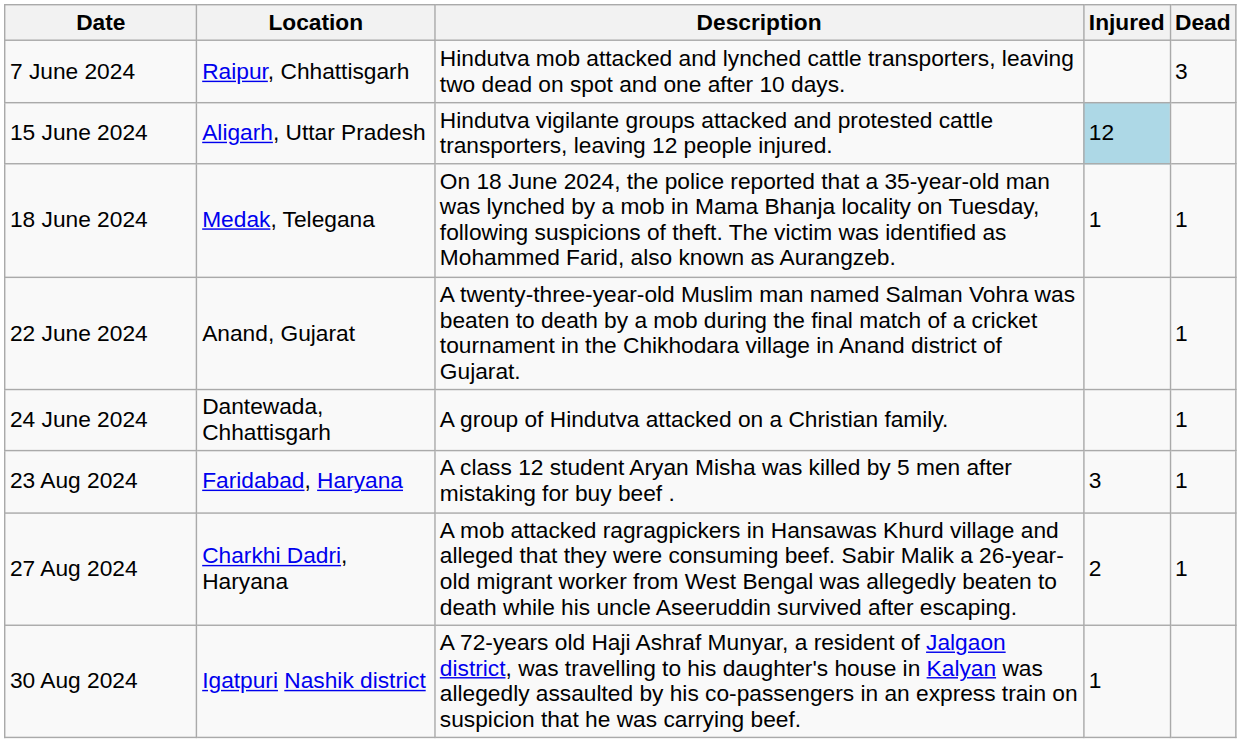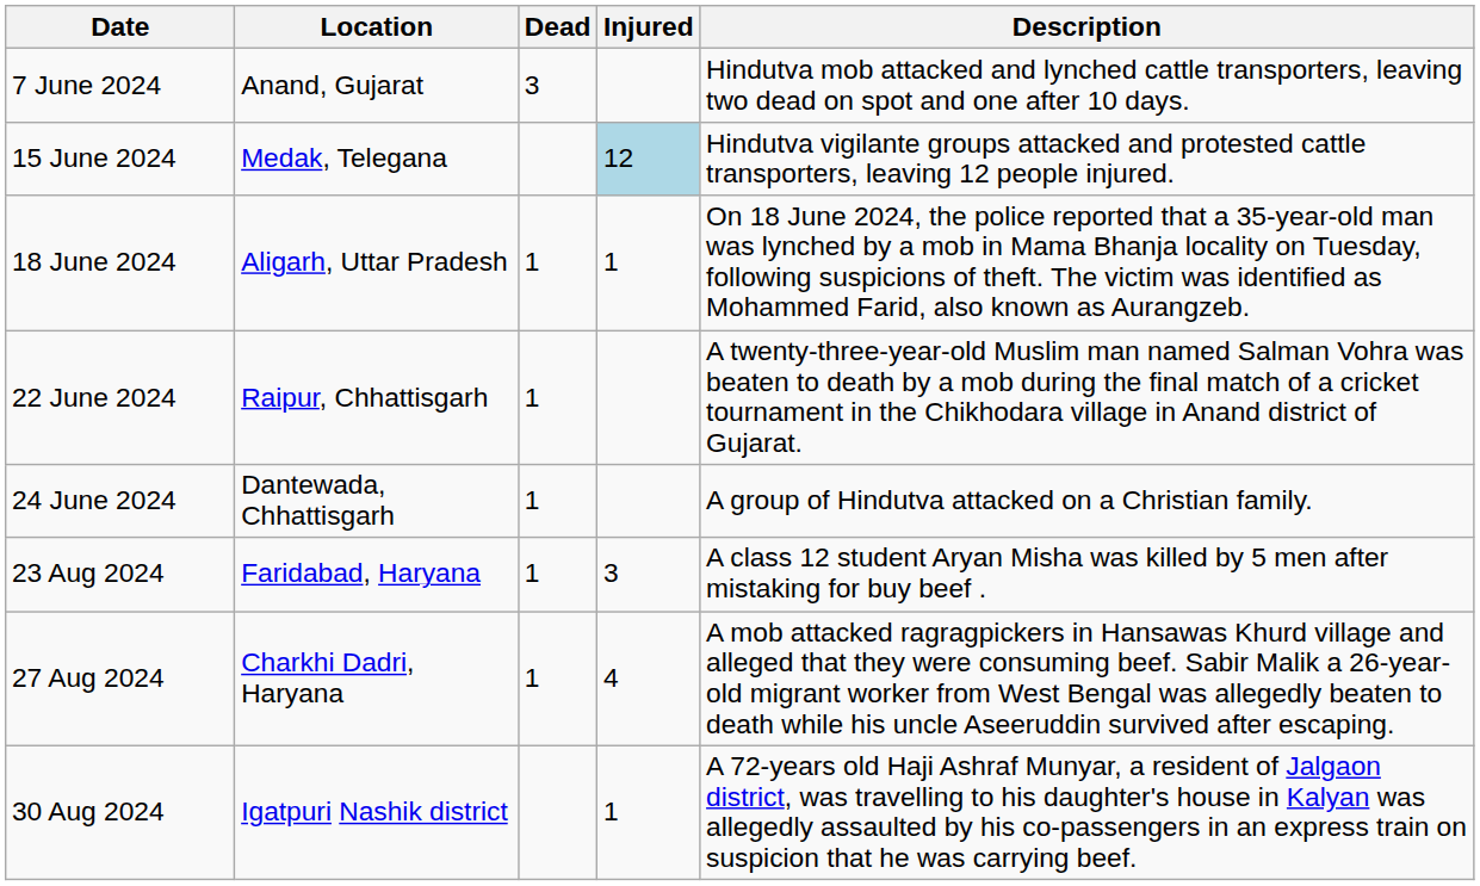 <table class="wikitable sortable">
 <tr>
 <th scope="col" style="width: 8rem;">Date</th>
 <th scope="col" style="width: 10rem;">Location</th>
+<th data-sort-type="number">Dead</th>
+<th data-sort-type="number">Injured</th>
 <th class="unsortable">Description</th>
-<th data-sort-type="number">Injured</th>
-<th data-sort-type="number">Dead</th>
 </tr>
 <tr>
 <td>7 June 2024</td>
-<td><bdi><a href='#'>Raipur</a>, Chhattisgarh</bdi></td>
+<td>Anand, Gujarat</td>
+<td>3</td>
+<td></td>
 <td>Hindutva mob attacked and lynched cattle transporters, leaving two dead on spot and one after 10 days.</td>
-<td></td>
-<td>3</td>
 </tr>
 <tr>
 <td>15 June 2024</td>
-<td><a href='#'>Aligarh</a>, Uttar Pradesh</td>
+<td><a href='#'>Medak</a>, Telegana</td>
+<td></td>
+<td style="background: lightblue;">12</td>
 <td>Hindutva vigilante groups attacked and protested cattle transporters, leaving 12 people injured.</td>
-<td style="background: lightblue;">12</td>
-<td></td>
 </tr>
 <tr>
 <td>18 June 2024</td>
-<td><a href='#'>Medak</a>, Telegana</td>
-<td>On 18 June 2024, the police reported that a 35-year-old man was lynched by a mob in Mama Bhanja locality on Tuesday, following suspicions of theft. The victim was identified as Mohammed Farid, also known as Aurangzeb.</td>
+<td><a href='#'>Aligarh</a>, Uttar Pradesh</td>
 <td>1</td>
 <td>1</td>
+<td>On 18 June 2024, the police reported that a 35-year-old man was lynched by a mob in Mama Bhanja locality on Tuesday, following suspicions of theft. The victim was identified as Mohammed Farid, also known as Aurangzeb.</td>
 </tr>
 <tr>
 <td>22 June 2024</td>
-<td>Anand, Gujarat</td>
+<td><bdi><a href='#'>Raipur</a>, Chhattisgarh</bdi></td>
+<td>1</td>
+<td></td>
 <td>A twenty-three-year-old Muslim man named Salman Vohra was beaten to death by a mob during the final match of a cricket tournament in the Chikhodara village in Anand district of Gujarat.</td>
-<td></td>
-<td>1</td>
 </tr>
 <tr>
 <td>24 June 2024</td>
 <td>Dantewada, Chhattisgarh</td>
+<td>1</td>
+<td></td>
 <td>A group of Hindutva attacked on a Christian family.</td>
-<td></td>
-<td>1</td>
 </tr>
 <tr>
 <td>23 Aug 2024</td>
 <td><a href='#'>Faridabad</a>, <a href='#'>Haryana</a></td>
+<td>1</td>
+<td>3</td>
 <td>A class 12 student Aryan Misha was killed by 5 men after mistaking for buy beef .</td>
-<td>3</td>
-<td>1</td>
 </tr>
 <tr>
 <td>27 Aug 2024</td>
 <td><a href='#'>Charkhi Dadri</a>, Haryana</td>
+<td>1</td>
+<td>4</td>
 <td>A mob attacked ragragpickers in Hansawas Khurd village and alleged that they were consuming beef. Sabir Malik a 26-year-old migrant worker from West Bengal was allegedly beaten to death while his uncle Aseeruddin survived after escaping.</td>
-<td>2</td>
-<td>1</td>
 </tr>
 <tr>
 <td>30 Aug 2024</td>
 <td><a href='#'>Igatpuri</a> <a href='#'>Nashik district</a></td>
+<td></td>
+<td>1</td>
 <td>A 72-years old Haji Ashraf Munyar, a resident of <a href='#'>Jalgaon district</a>, was travelling to his daughter's house in <a href='#'>Kalyan</a> was allegedly assaulted by his co-passengers in an express train on suspicion that he was carrying beef.</td>
-<td>1</td>
-<td></td>
 </tr>
 </table>
